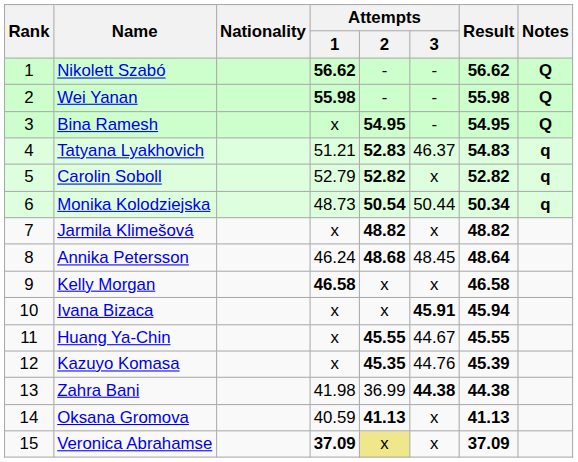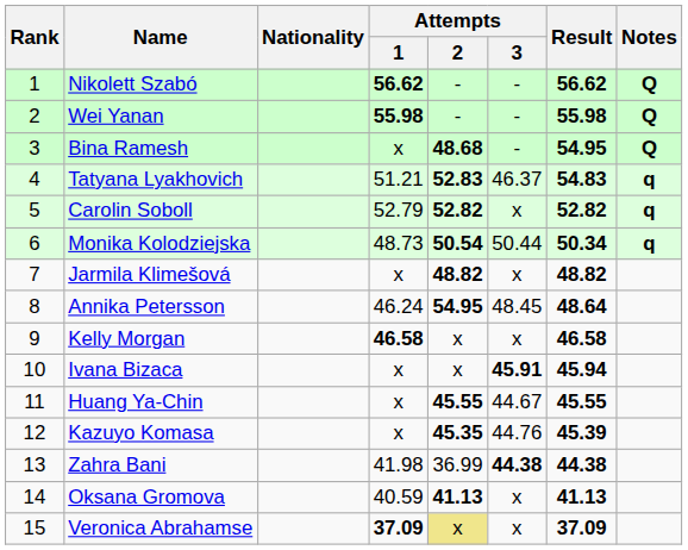 <table class="wikitable sortable" style="text-align:center">
 <tr>
 <th rowspan=2>Rank</th>
 <th rowspan=2>Name</th>
 <th rowspan=2>Nationality</th>
 <th colspan=3>Attempts</th>
 <th rowspan=2>Result</th>
 <th rowspan=2>Notes</th>
 </tr>
 <tr>
 <th>1</th>
 <th>2</th>
 <th>3</th>
 </tr>
 <tr bgcolor=ccffcc>
 <td>1</td>
 <td align=left><a href='#'>Nikolett Szabó</a></td>
 <td align=left></td>
 <td><strong>56.62</strong></td>
 <td>-</td>
 <td>-</td>
 <td><strong>56.62</strong></td>
 <td><strong>Q</strong></td>
 </tr>
 <tr bgcolor=ccffcc>
 <td>2</td>
 <td align=left><a href='#'>Wei Yanan</a></td>
 <td align=left></td>
 <td><strong>55.98</strong></td>
 <td>-</td>
 <td>-</td>
 <td><strong>55.98</strong></td>
 <td><strong>Q</strong></td>
 </tr>
 <tr bgcolor=ccffcc>
 <td>3</td>
 <td align=left><a href='#'>Bina Ramesh</a></td>
 <td align=left></td>
 <td>x</td>
-<td><strong>54.95</strong></td>
+<td><strong>48.68</strong></td>
 <td>-</td>
 <td><strong>54.95</strong></td>
 <td><strong>Q</strong></td>
 </tr>
 <tr bgcolor=ddffdd>
 <td>4</td>
 <td align=left><a href='#'>Tatyana Lyakhovich</a></td>
 <td align=left></td>
 <td>51.21</td>
 <td><strong>52.83</strong></td>
 <td>46.37</td>
 <td><strong>54.83</strong></td>
 <td><strong>q</strong></td>
 </tr>
 <tr bgcolor=ddffdd>
 <td>5</td>
 <td align=left><a href='#'>Carolin Soboll</a></td>
 <td align=left></td>
 <td>52.79</td>
 <td><strong>52.82</strong></td>
 <td>x</td>
 <td><strong>52.82</strong></td>
 <td><strong>q</strong></td>
 </tr>
 <tr bgcolor=ddffdd>
 <td>6</td>
 <td align=left><a href='#'>Monika Kolodziejska</a></td>
 <td align=left></td>
 <td>48.73</td>
 <td><strong>50.54</strong></td>
 <td>50.44</td>
 <td><strong>50.34</strong></td>
 <td><strong>q</strong></td>
 </tr>
 <tr>
 <td>7</td>
 <td align=left><a href='#'>Jarmila Klimešová</a></td>
 <td align=left></td>
 <td>x</td>
 <td><strong>48.82</strong></td>
 <td>x</td>
 <td><strong>48.82</strong></td>
 <td></td>
 </tr>
 <tr>
 <td>8</td>
 <td align=left><a href='#'>Annika Petersson</a></td>
 <td align=left></td>
 <td>46.24</td>
-<td><strong>48.68</strong></td>
+<td><strong>54.95</strong></td>
 <td>48.45</td>
 <td><strong>48.64</strong></td>
 <td></td>
 </tr>
 <tr>
 <td>9</td>
 <td align=left><a href='#'>Kelly Morgan</a></td>
 <td align=left></td>
 <td><strong>46.58</strong></td>
 <td>x</td>
 <td>x</td>
 <td><strong>46.58</strong></td>
 <td></td>
 </tr>
 <tr>
 <td>10</td>
 <td align=left><a href='#'>Ivana Bizaca</a></td>
 <td align=left></td>
 <td>x</td>
 <td>x</td>
 <td><strong>45.91</strong></td>
 <td><strong>45.94</strong></td>
 <td></td>
 </tr>
 <tr>
 <td>11</td>
 <td align=left><a href='#'>Huang Ya-Chin</a></td>
 <td align=left></td>
 <td>x</td>
 <td><strong>45.55</strong></td>
 <td>44.67</td>
 <td><strong>45.55</strong></td>
 <td></td>
 </tr>
 <tr>
 <td>12</td>
 <td align=left><a href='#'>Kazuyo Komasa</a></td>
 <td align=left></td>
 <td>x</td>
 <td><strong>45.35</strong></td>
 <td>44.76</td>
 <td><strong>45.39</strong></td>
 <td></td>
 </tr>
 <tr>
 <td>13</td>
 <td align=left><a href='#'>Zahra Bani</a></td>
 <td align=left></td>
 <td>41.98</td>
 <td>36.99</td>
 <td><strong>44.38</strong></td>
 <td><strong>44.38</strong></td>
 <td></td>
 </tr>
 <tr>
 <td>14</td>
 <td align=left><a href='#'>Oksana Gromova</a></td>
 <td align=left></td>
 <td>40.59</td>
 <td><strong>41.13</strong></td>
 <td>x</td>
 <td><strong>41.13</strong></td>
 <td></td>
 </tr>
 <tr>
 <td>15</td>
 <td align=left><a href='#'>Veronica Abrahamse</a></td>
 <td align=left></td>
 <td><strong>37.09</strong></td>
 <td style="background: khaki;">x</td>
 <td>x</td>
 <td><strong>37.09</strong></td>
 <td></td>
 </tr>
 </table>
